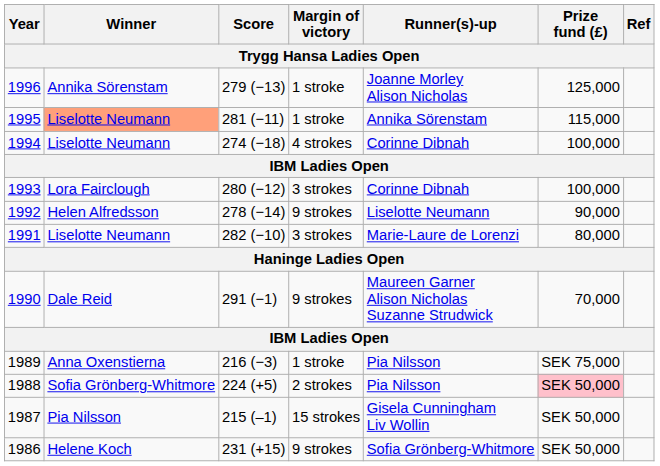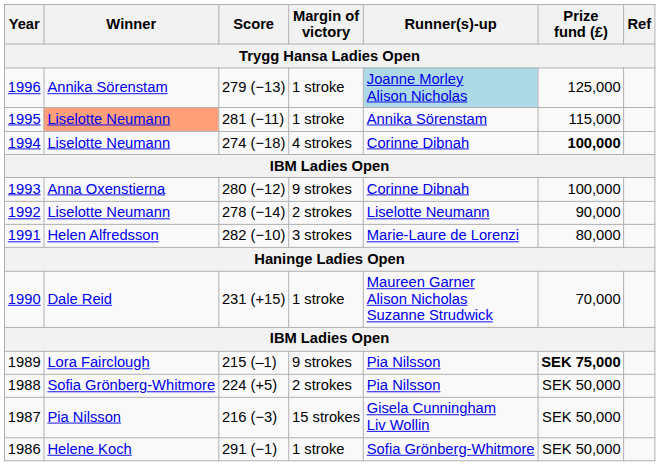 <table class="wikitable">
 <tr>
 <th>Year</th>
 <th>Winner</th>
 <th>Score</th>
 <th>Margin of<br>victory</th>
 <th>Runner(s)-up</th>
 <th>Prize<br>fund (£)</th>
 <th>Ref</th>
 </tr>
 <tr>
 <th colspan=7>Trygg Hansa Ladies Open</th>
 </tr>
 <tr>
 <td><a href='#'>1996</a></td>
 <td> <a href='#'>Annika Sörenstam</a></td>
 <td>279 (−13)</td>
 <td>1 stroke</td>
-<td> <a href='#'>Joanne Morley</a><br> <a href='#'>Alison Nicholas</a></td>
+<td style="background: lightblue;"> <a href='#'>Joanne Morley</a><br> <a href='#'>Alison Nicholas</a></td>
 <td align=right>125,000</td>
 <td></td>
 </tr>
 <tr>
 <td><a href='#'>1995</a></td>
 <td style="background: lightsalmon;"> <a href='#'>Liselotte Neumann</a></td>
 <td>281 (−11)</td>
 <td>1 stroke</td>
 <td> <a href='#'>Annika Sörenstam</a></td>
 <td align=right>115,000</td>
 <td></td>
 </tr>
 <tr>
 <td><a href='#'>1994</a></td>
 <td> <a href='#'>Liselotte Neumann</a></td>
 <td>274 (−18)</td>
 <td>4 strokes</td>
 <td> <a href='#'>Corinne Dibnah</a></td>
-<td align=right>100,000</td>
+<td align=right><strong>100,000</strong></td>
 <td></td>
 </tr>
 <tr>
 <th colspan=7>IBM Ladies Open</th>
 </tr>
 <tr>
 <td><a href='#'>1993</a></td>
-<td> <a href='#'>Lora Fairclough</a></td>
+<td> <a href='#'>Anna Oxenstierna</a></td>
 <td>280 (−12)</td>
-<td>3 strokes</td>
+<td>9 strokes</td>
 <td> <a href='#'>Corinne Dibnah</a></td>
 <td align=right>100,000</td>
 <td></td>
 </tr>
 <tr>
 <td><a href='#'>1992</a></td>
-<td> <a href='#'>Helen Alfredsson</a></td>
+<td> <a href='#'>Liselotte Neumann</a></td>
 <td>278 (−14)</td>
-<td>9 strokes</td>
+<td>2 strokes</td>
 <td> <a href='#'>Liselotte Neumann</a></td>
 <td align=right>90,000</td>
 <td></td>
 </tr>
 <tr>
 <td><a href='#'>1991</a></td>
-<td> <a href='#'>Liselotte Neumann</a></td>
+<td> <a href='#'>Helen Alfredsson</a></td>
 <td>282 (−10)</td>
 <td>3 strokes</td>
 <td> <a href='#'>Marie-Laure de Lorenzi</a></td>
 <td align=right>80,000</td>
 <td></td>
 </tr>
 <tr>
 <th colspan=7>Haninge Ladies Open</th>
 </tr>
 <tr>
 <td><a href='#'>1990</a></td>
 <td> <a href='#'>Dale Reid</a></td>
-<td>291 (−1)</td>
-<td>9 strokes</td>
+<td>231 (+15)</td>
+<td>1 stroke</td>
 <td> <a href='#'>Maureen Garner</a><br> <a href='#'>Alison Nicholas</a><br> <a href='#'>Suzanne Strudwick</a></td>
 <td align=right>70,000</td>
 <td></td>
 </tr>
 <tr>
 <th colspan=7>IBM Ladies Open</th>
 </tr>
 <tr>
 <td>1989</td>
-<td> <a href='#'>Anna Oxenstierna</a></td>
-<td>216 (−3)</td>
-<td>1 stroke</td>
+<td> <a href='#'>Lora Fairclough</a></td>
+<td>215 (–1)</td>
+<td>9 strokes</td>
 <td> <a href='#'>Pia Nilsson</a></td>
-<td align=right>SEK 75,000</td>
+<td align=right><strong>SEK 75,000</strong></td>
 <td></td>
 </tr>
 <tr>
 <td>1988</td>
 <td> <a href='#'>Sofia Grönberg-Whitmore</a></td>
 <td>224 (+5)</td>
 <td>2 strokes</td>
 <td> <a href='#'>Pia Nilsson</a></td>
-<td align=right style="background: pink;">SEK 50,000</td>
+<td align=right>SEK 50,000</td>
 <td></td>
 </tr>
 <tr>
 <td>1987</td>
 <td> <a href='#'>Pia Nilsson</a></td>
-<td>215 (–1)</td>
+<td>216 (−3)</td>
 <td>15 strokes</td>
 <td> <a href='#'>Gisela Cunningham</a><br> <a href='#'>Liv Wollin</a></td>
 <td align=right>SEK 50,000</td>
 <td></td>
 </tr>
 <tr>
 <td>1986</td>
 <td> <a href='#'>Helene Koch</a></td>
-<td>231 (+15)</td>
-<td>9 strokes</td>
+<td>291 (−1)</td>
+<td>1 stroke</td>
 <td> <a href='#'>Sofia Grönberg-Whitmore</a></td>
 <td align=right>SEK 50,000</td>
 <td></td>
 </tr>
 </table>
